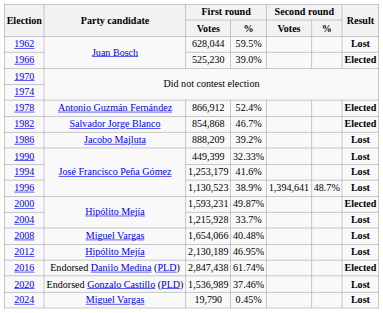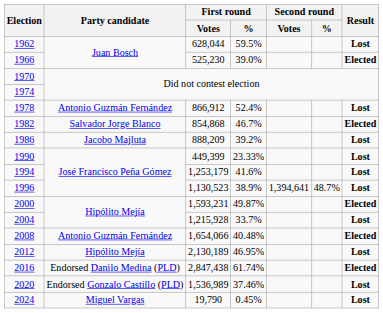 <table class="wikitable" style="text-align:center">
 <tr>
 <th rowspan="2">Election</th>
 <th rowspan="2">Party candidate</th>
 <th colspan="2">First round</th>
 <th colspan="2">Second round</th>
 <th rowspan="2">Result</th>
 </tr>
 <tr>
 <th>Votes</th>
 <th>%</th>
 <th>Votes</th>
 <th>%</th>
 </tr>
 <tr>
 <td><a href='#'>1962</a></td>
 <td rowspan="2"><a href='#'>Juan Bosch</a></td>
 <td>628,044</td>
 <td>59.5%</td>
 <td></td>
 <td></td>
 <td><strong>Lost</strong> </td>
 </tr>
 <tr>
 <td><a href='#'>1966</a></td>
 <td>525,230</td>
 <td>39.0%</td>
 <td></td>
 <td></td>
 <td><strong>Elected</strong> </td>
 </tr>
 <tr>
 <td><a href='#'>1970</a></td>
 <td colspan="6" rowspan="2">Did not contest election</td>
 </tr>
 <tr>
 <td><a href='#'>1974</a></td>
 </tr>
 <tr>
 <td><a href='#'>1978</a></td>
 <td><a href='#'>Antonio Guzmán Fernández</a></td>
 <td>866,912</td>
 <td>52.4%</td>
 <td></td>
 <td></td>
-<td><strong>Elected</strong> </td>
+<td><strong>Lost</strong> </td>
 </tr>
 <tr>
 <td><a href='#'>1982</a></td>
 <td><a href='#'>Salvador Jorge Blanco</a></td>
 <td>854,868</td>
 <td>46.7%</td>
 <td></td>
 <td></td>
 <td><strong>Elected</strong> </td>
 </tr>
 <tr>
 <td><a href='#'>1986</a></td>
 <td><a href='#'>Jacobo Majluta</a></td>
 <td>888,209</td>
 <td>39.2%</td>
 <td></td>
 <td></td>
 <td><strong>Lost</strong> </td>
 </tr>
 <tr>
 <td><a href='#'>1990</a></td>
 <td rowspan="3"><a href='#'>José Francisco Peña Gómez</a></td>
 <td>449,399</td>
-<td>32.33%</td>
+<td>23.33%</td>
 <td></td>
 <td></td>
 <td><strong>Lost</strong> </td>
 </tr>
 <tr>
 <td><a href='#'>1994</a></td>
 <td>1,253,179</td>
 <td>41.6%</td>
 <td></td>
 <td></td>
 <td><strong>Lost</strong> </td>
 </tr>
 <tr>
 <td><a href='#'>1996</a></td>
 <td>1,130,523</td>
 <td>38.9%</td>
 <td>1,394,641</td>
 <td>48.7%</td>
 <td><strong>Lost</strong> </td>
 </tr>
 <tr>
 <td><a href='#'>2000</a></td>
 <td rowspan="2"><a href='#'>Hipólito Mejía</a></td>
 <td>1,593,231</td>
 <td>49.87%</td>
 <td></td>
 <td></td>
 <td><strong>Elected</strong> </td>
 </tr>
 <tr>
 <td><a href='#'>2004</a></td>
 <td>1,215,928</td>
 <td>33.7%</td>
 <td></td>
 <td></td>
 <td><strong>Lost</strong> </td>
 </tr>
 <tr>
 <td><a href='#'>2008</a></td>
-<td><a href='#'>Miguel Vargas</a></td>
+<td><a href='#'>Antonio Guzmán Fernández</a></td>
 <td>1,654,066</td>
 <td>40.48%</td>
 <td></td>
 <td></td>
-<td><strong>Lost</strong> </td>
+<td><strong>Elected</strong> </td>
 </tr>
 <tr>
 <td><a href='#'>2012</a></td>
 <td><a href='#'>Hipólito Mejía</a></td>
 <td>2,130,189</td>
 <td>46.95%</td>
 <td></td>
 <td></td>
 <td><strong>Lost</strong> </td>
 </tr>
 <tr>
 <td><a href='#'>2016</a></td>
 <td>Endorsed <a href='#'>Danilo Medina</a> (<a href='#'>PLD</a>)</td>
 <td>2,847,438</td>
 <td>61.74%</td>
 <td></td>
 <td></td>
 <td><strong>Elected</strong> </td>
 </tr>
 <tr>
 <td><a href='#'>2020</a></td>
 <td>Endorsed <a href='#'>Gonzalo Castillo</a> (<a href='#'>PLD</a>)</td>
 <td>1,536,989</td>
 <td>37.46%</td>
 <td></td>
 <td></td>
 <td><strong>Lost</strong> </td>
 </tr>
 <tr>
 <td><a href='#'>2024</a></td>
 <td><a href='#'>Miguel Vargas</a></td>
 <td>19,790</td>
 <td>0.45%</td>
 <td></td>
 <td></td>
 <td><strong>Lost</strong> </td>
 </tr>
 </table>
